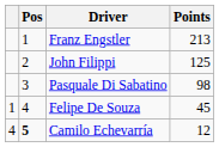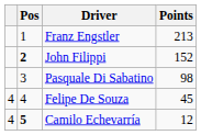 <table class="wikitable" style="font-size: 95%;">
 <tr>
 <th></th>
 <th>Pos</th>
 <th>Driver</th>
 <th>Points</th>
 </tr>
 <tr>
 <td align="left"></td>
 <td>1</td>
 <td> <a href='#'>Franz Engstler</a></td>
 <td align="right">213</td>
 </tr>
 <tr>
 <td align="left"></td>
-<td>2</td>
+<td><strong>2</strong></td>
 <td> <a href='#'>John Filippi</a></td>
-<td align="right">125</td>
+<td align="right">152</td>
 </tr>
 <tr>
 <td align="left"></td>
 <td>3</td>
 <td> <a href='#'>Pasquale Di Sabatino</a></td>
 <td align="right">98</td>
 </tr>
 <tr>
-<td align="left"> 1</td>
+<td align="left"> 4</td>
 <td>4</td>
 <td> <a href='#'>Felipe De Souza</a></td>
 <td align="right">45</td>
 </tr>
 <tr>
 <td align="left"> 4</td>
 <td><strong>5</strong></td>
 <td> <a href='#'>Camilo Echevarría</a></td>
 <td align="right">12</td>
 </tr>
 </table>
